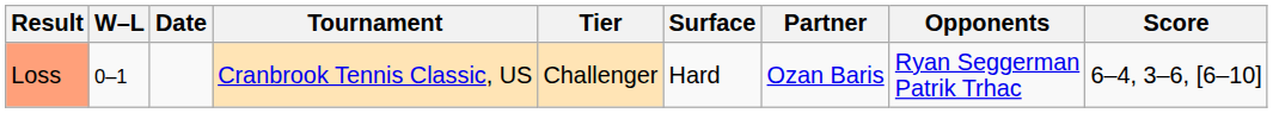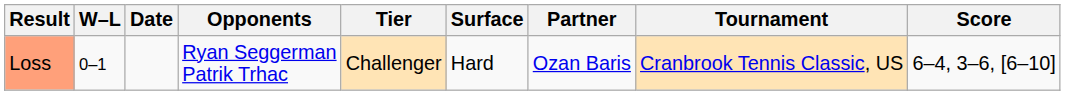 <table class="wikitable">
 <tr>
 <th>Result</th>
 <th class="unsortable">W–L</th>
 <th>Date</th>
-<th>Tournament</th>
+<th>Opponents</th>
 <th>Tier</th>
 <th>Surface</th>
 <th>Partner</th>
-<th>Opponents</th>
+<th>Tournament</th>
 <th class="unsortable">Score</th>
 </tr>
 <tr>
 <td bgcolor=ffa07a>Loss</td>
 <td><small>0–1</small></td>
 <td><a href='#'></a></td>
-<td style="background:moccasin;"><a href='#'>Cranbrook Tennis Classic</a>, US</td>
+<td> <a href='#'>Ryan Seggerman</a><br> <a href='#'>Patrik Trhac</a></td>
 <td style="background:moccasin;">Challenger</td>
 <td>Hard</td>
 <td> <a href='#'>Ozan Baris</a></td>
-<td> <a href='#'>Ryan Seggerman</a><br> <a href='#'>Patrik Trhac</a></td>
+<td style="background:moccasin;"><a href='#'>Cranbrook Tennis Classic</a>, US</td>
 <td>6–4, 3–6, [6–10]</td>
 </tr>
 </table>
